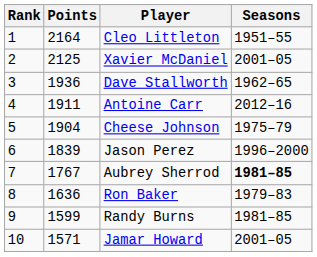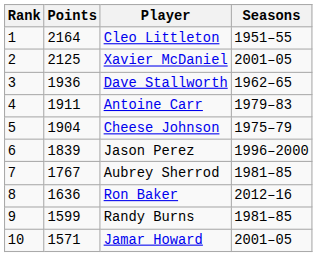 <table class="wikitable">
 <tr>
 <th>Rank</th>
 <th>Points</th>
 <th>Player</th>
 <th>Seasons</th>
 </tr>
 <tr>
 <td>1</td>
 <td>2164</td>
 <td><a href='#'>Cleo Littleton</a></td>
 <td>1951–55</td>
 </tr>
 <tr>
 <td>2</td>
 <td>2125</td>
 <td><a href='#'>Xavier McDaniel</a></td>
 <td>2001–05</td>
 </tr>
 <tr>
 <td>3</td>
 <td>1936</td>
 <td><a href='#'>Dave Stallworth</a></td>
 <td>1962–65</td>
 </tr>
 <tr>
 <td>4</td>
 <td>1911</td>
 <td><a href='#'>Antoine Carr</a></td>
-<td>2012–16</td>
+<td>1979–83</td>
 </tr>
 <tr>
 <td>5</td>
 <td>1904</td>
 <td><a href='#'>Cheese Johnson</a></td>
 <td>1975–79</td>
 </tr>
 <tr>
 <td>6</td>
 <td>1839</td>
 <td>Jason Perez</td>
 <td>1996–2000</td>
 </tr>
 <tr>
 <td>7</td>
 <td>1767</td>
 <td>Aubrey Sherrod</td>
-<td><strong>1981–85</strong></td>
+<td>1981–85</td>
 </tr>
 <tr>
 <td>8</td>
 <td>1636</td>
 <td><a href='#'>Ron Baker</a></td>
-<td>1979–83</td>
+<td>2012–16</td>
 </tr>
 <tr>
 <td>9</td>
 <td>1599</td>
 <td>Randy Burns</td>
 <td>1981–85</td>
 </tr>
 <tr>
 <td>10</td>
 <td>1571</td>
 <td><a href='#'>Jamar Howard</a></td>
 <td>2001–05</td>
 </tr>
 </table>
